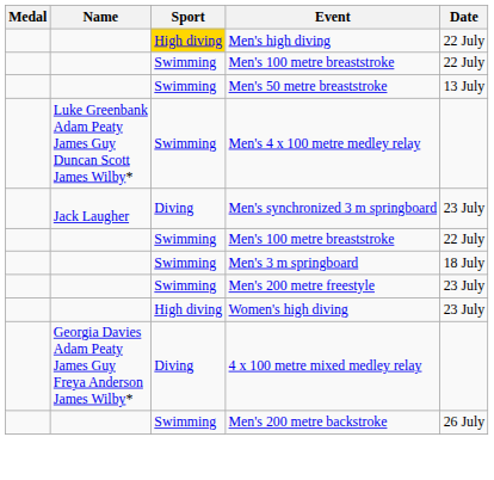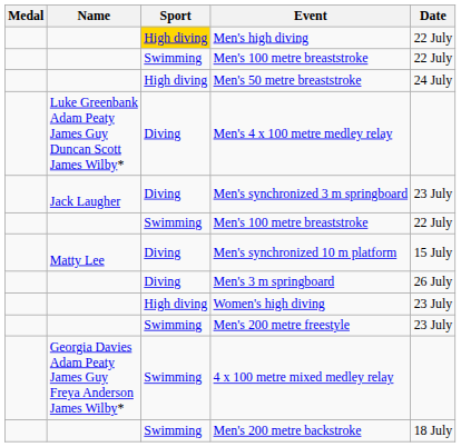 <table class="wikitable sortable" style="font-size:90%">
 <tr>
 <th>Medal</th>
 <th>Name</th>
 <th>Sport</th>
 <th>Event</th>
 <th>Date</th>
 </tr>
 <tr>
 <td></td>
 <td></td>
 <td style="background: gold;"><a href='#'>High diving</a></td>
 <td><a href='#'>Men's high diving</a></td>
 <td>22 July</td>
 </tr>
 <tr>
 <td></td>
 <td></td>
 <td><a href='#'>Swimming</a></td>
 <td><a href='#'>Men's 100 metre breaststroke</a></td>
 <td>22 July</td>
 </tr>
 <tr>
 <td></td>
 <td></td>
-<td><a href='#'>Swimming</a></td>
+<td><a href='#'>High diving</a></td>
 <td><a href='#'>Men's 50 metre breaststroke</a></td>
-<td>13 July</td>
+<td>24 July</td>
 </tr>
 <tr>
 <td></td>
 <td><a href='#'>Luke Greenbank</a><br><a href='#'>Adam Peaty</a><br><a href='#'>James Guy</a><br><a href='#'>Duncan Scott</a><br><a href='#'>James Wilby</a>*</td>
-<td><a href='#'>Swimming</a></td>
+<td><a href='#'>Diving</a></td>
 <td><a href='#'>Men's 4 x 100 metre medley relay</a></td>
 <td></td>
 </tr>
 <tr>
 <td></td>
 <td><br><a href='#'>Jack Laugher</a></td>
 <td><a href='#'>Diving</a></td>
 <td><a href='#'>Men's synchronized 3 m springboard</a></td>
 <td>23 July</td>
 </tr>
 <tr>
 <td></td>
 <td></td>
 <td><a href='#'>Swimming</a></td>
 <td><a href='#'>Men's 100 metre breaststroke</a></td>
 <td>22 July</td>
 </tr>
 <tr>
 <td></td>
+<td><br><a href='#'>Matty Lee</a></td>
+<td><a href='#'>Diving</a></td>
+<td><a href='#'>Men's synchronized 10 m platform</a></td>
+<td>15 July</td>
+</tr>
+<tr>
 <td></td>
-<td><a href='#'>Swimming</a></td>
+<td></td>
+<td><a href='#'>Diving</a></td>
 <td><a href='#'>Men's 3 m springboard</a></td>
-<td>18 July</td>
+<td>26 July</td>
+</tr>
+<tr>
+<td></td>
+<td></td>
+<td><a href='#'>High diving</a></td>
+<td><a href='#'>Women's high diving</a></td>
+<td>23 July</td>
 </tr>
 <tr>
 <td></td>
 <td></td>
 <td><a href='#'>Swimming</a></td>
 <td><a href='#'>Men's 200 metre freestyle</a></td>
 <td>23 July</td>
 </tr>
 <tr>
 <td></td>
-<td></td>
-<td><a href='#'>High diving</a></td>
-<td><a href='#'>Women's high diving</a></td>
-<td>23 July</td>
-</tr>
-<tr>
-<td></td>
 <td><a href='#'>Georgia Davies</a><br><a href='#'>Adam Peaty</a><br><a href='#'>James Guy</a><br><a href='#'>Freya Anderson</a><br><a href='#'>James Wilby</a>*</td>
-<td><a href='#'>Diving</a></td>
+<td><a href='#'>Swimming</a></td>
 <td><a href='#'>4 x 100 metre mixed medley relay</a></td>
 <td></td>
 </tr>
 <tr>
 <td></td>
 <td></td>
 <td><a href='#'>Swimming</a></td>
 <td><a href='#'>Men's 200 metre backstroke</a></td>
-<td>26 July</td>
+<td>18 July</td>
 </tr>
 </table>
